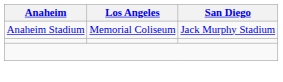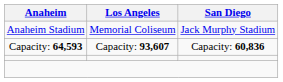 <table class="wikitable" style="text-align: center;">
 <tr>
 <th><a href='#'>Anaheim</a></th>
 <th><a href='#'>Los Angeles</a></th>
 <th><a href='#'>San Diego</a></th>
 </tr>
 <tr>
 <td><a href='#'>Anaheim Stadium</a></td>
 <td><a href='#'>Memorial Coliseum</a></td>
 <td><a href='#'>Jack Murphy Stadium</a></td>
 </tr>
 <tr>
+<td>Capacity: <strong>64,593</strong></td>
+<td>Capacity: <strong>93,607</strong></td>
+<td>Capacity: <strong>60,836</strong></td>
+</tr>
+<tr>
 <td></td>
 <td></td>
 <td></td>
 </tr>
 <tr>
 <td colspan="3"><br></td>
 </tr>
 </table>
